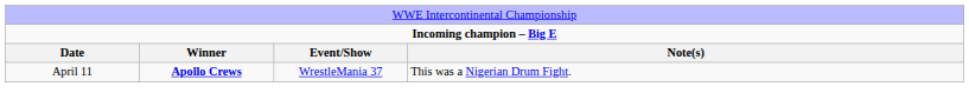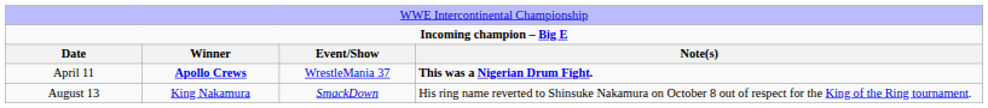 <table class="wikitable" style="text-align:center; width:100%;">
 <tr style="background:#BBF;">
 <td colspan="4" style="text-align: center;"><a href='#'>WWE Intercontinental Championship</a></td>
 </tr>
 <tr>
 <td colspan="4" style="text-align: center;"><strong>Incoming champion – <a href='#'>Big E</a></strong></td>
 </tr>
 <tr>
 <th width=14%>Date</th>
 <th width=14%>Winner</th>
 <th width=14%>Event/Show</th>
 <th width=58%>Note(s)</th>
 </tr>
 <tr>
 <td>April 11</td>
 <td><strong><a href='#'>Apollo Crews</a></strong></td>
 <td><a href='#'>WrestleMania 37</a><br></td>
-<td align=left>This was a <a href='#'>Nigerian Drum Fight</a>.</td>
+<td align=left><strong>This was a <a href='#'>Nigerian Drum Fight</a>.</strong></td>
+</tr>
+<tr>
+<td>August 13</td>
+<td><a href='#'>King Nakamura</a></td>
+<td><em><a href='#'>SmackDown</a></em></td>
+<td align=left>His ring name reverted to Shinsuke Nakamura on October 8 out of respect for the <a href='#'>King of the Ring tournament</a>.</td>
 </tr>
 </table>
